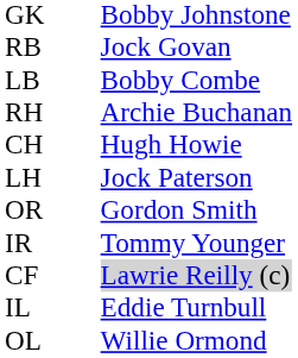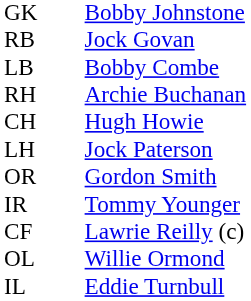 <table cellspacing="0" cellpadding="0" style="font-size:90%; margin:0.2em auto;">
 <tr>
 <th width="25"></th>
 <th width="25"></th>
 </tr>
 <tr>
 <td>GK</td>
 <td></td>
 <td><a href='#'>Bobby Johnstone</a></td>
 </tr>
 <tr>
 <td>RB</td>
 <td></td>
 <td><a href='#'>Jock Govan</a></td>
 </tr>
 <tr>
 <td>LB</td>
 <td></td>
 <td><a href='#'>Bobby Combe</a></td>
 </tr>
 <tr>
 <td>RH</td>
 <td></td>
 <td><a href='#'>Archie Buchanan</a></td>
 </tr>
 <tr>
 <td>CH</td>
 <td></td>
 <td><a href='#'>Hugh Howie</a></td>
 </tr>
 <tr>
 <td>LH</td>
 <td></td>
 <td><a href='#'>Jock Paterson</a></td>
 </tr>
 <tr>
 <td>OR</td>
 <td></td>
 <td><a href='#'>Gordon Smith</a></td>
 </tr>
 <tr>
 <td>IR</td>
 <td></td>
 <td><a href='#'>Tommy Younger</a></td>
 </tr>
 <tr>
 <td>CF</td>
 <td></td>
-<td style="background: lightgrey;"><a href='#'>Lawrie Reilly</a> (c)</td>
+<td><a href='#'>Lawrie Reilly</a> (c)</td>
+</tr>
+<tr>
+<td>OL</td>
+<td></td>
+<td><a href='#'>Willie Ormond</a></td>
 </tr>
 <tr>
 <td>IL</td>
 <td></td>
 <td><a href='#'>Eddie Turnbull</a></td>
 </tr>
-<tr>
-<td>OL</td>
-<td></td>
-<td><a href='#'>Willie Ormond</a></td>
-</tr>
 </table>
